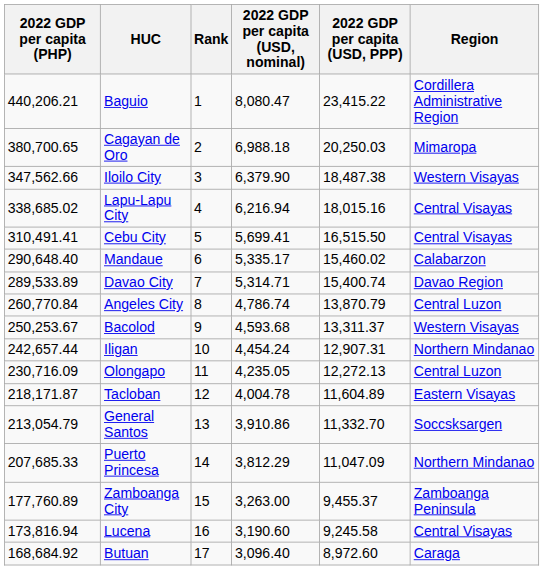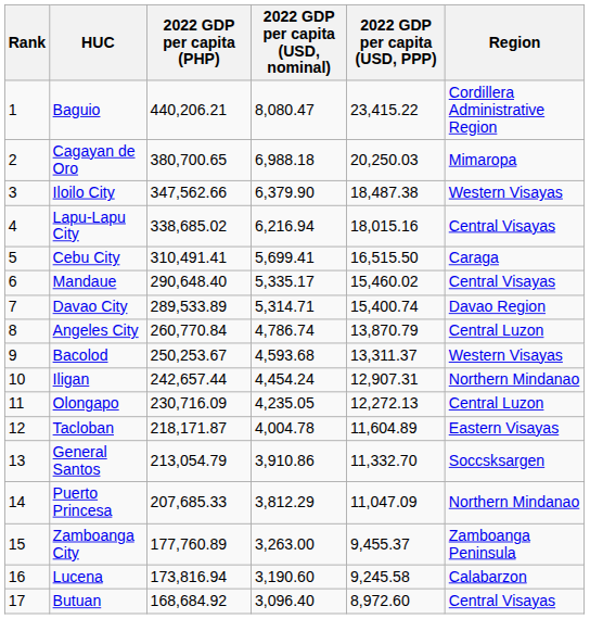 <table class="wikitable sortable">
 <tr>
+<th>Rank</th>
+<th>HUC</th>
 <th>2022 GDP per capita<br>(PHP)</th>
-<th>HUC</th>
-<th>Rank</th>
 <th>2022 GDP per capita<br>(USD, nominal)</th>
 <th>2022 GDP per capita<br>(USD, PPP)</th>
 <th>Region</th>
 </tr>
 <tr>
+<td>1</td>
+<td><a href='#'>Baguio</a></td>
 <td>440,206.21</td>
-<td><a href='#'>Baguio</a></td>
-<td>1</td>
 <td>8,080.47</td>
 <td>23,415.22</td>
 <td><a href='#'>Cordillera Administrative Region</a></td>
 </tr>
 <tr>
+<td>2</td>
+<td><a href='#'>Cagayan de Oro</a></td>
 <td>380,700.65</td>
-<td><a href='#'>Cagayan de Oro</a></td>
-<td>2</td>
 <td>6,988.18</td>
 <td>20,250.03</td>
 <td><a href='#'>Mimaropa</a></td>
 </tr>
 <tr>
+<td>3</td>
+<td><a href='#'>Iloilo City</a></td>
 <td>347,562.66</td>
-<td><a href='#'>Iloilo City</a></td>
-<td>3</td>
 <td>6,379.90</td>
 <td>18,487.38</td>
 <td><a href='#'>Western Visayas</a></td>
 </tr>
 <tr>
+<td>4</td>
+<td><a href='#'>Lapu-Lapu City</a></td>
 <td>338,685.02</td>
-<td><a href='#'>Lapu-Lapu City</a></td>
-<td>4</td>
 <td>6,216.94</td>
 <td>18,015.16</td>
 <td><a href='#'>Central Visayas</a></td>
 </tr>
 <tr>
+<td>5</td>
+<td><a href='#'>Cebu City</a></td>
 <td>310,491.41</td>
-<td><a href='#'>Cebu City</a></td>
-<td>5</td>
 <td>5,699.41</td>
 <td>16,515.50</td>
+<td><a href='#'>Caraga</a></td>
+</tr>
+<tr>
+<td>6</td>
+<td><a href='#'>Mandaue</a></td>
+<td>290,648.40</td>
+<td>5,335.17</td>
+<td>15,460.02</td>
 <td><a href='#'>Central Visayas</a></td>
 </tr>
 <tr>
-<td>290,648.40</td>
-<td><a href='#'>Mandaue</a></td>
-<td>6</td>
-<td>5,335.17</td>
-<td>15,460.02</td>
-<td><a href='#'>Calabarzon</a></td>
-</tr>
-<tr>
+<td>7</td>
+<td><a href='#'>Davao City</a></td>
 <td>289,533.89</td>
-<td><a href='#'>Davao City</a></td>
-<td>7</td>
 <td>5,314.71</td>
 <td>15,400.74</td>
 <td><a href='#'>Davao Region</a></td>
 </tr>
 <tr>
+<td>8</td>
+<td><a href='#'>Angeles City</a></td>
 <td>260,770.84</td>
-<td><a href='#'>Angeles City</a></td>
-<td>8</td>
 <td>4,786.74</td>
 <td>13,870.79</td>
 <td><a href='#'>Central Luzon</a></td>
 </tr>
 <tr>
+<td>9</td>
+<td><a href='#'>Bacolod</a></td>
 <td>250,253.67</td>
-<td><a href='#'>Bacolod</a></td>
-<td>9</td>
 <td>4,593.68</td>
 <td>13,311.37</td>
 <td><a href='#'>Western Visayas</a></td>
 </tr>
 <tr>
+<td>10</td>
+<td><a href='#'>Iligan</a></td>
 <td>242,657.44</td>
-<td><a href='#'>Iligan</a></td>
-<td>10</td>
 <td>4,454.24</td>
 <td>12,907.31</td>
 <td><a href='#'>Northern Mindanao</a></td>
 </tr>
 <tr>
+<td>11</td>
+<td><a href='#'>Olongapo</a></td>
 <td>230,716.09</td>
-<td><a href='#'>Olongapo</a></td>
-<td>11</td>
 <td>4,235.05</td>
 <td>12,272.13</td>
 <td><a href='#'>Central Luzon</a></td>
 </tr>
 <tr>
+<td>12</td>
+<td><a href='#'>Tacloban</a></td>
 <td>218,171.87</td>
-<td><a href='#'>Tacloban</a></td>
-<td>12</td>
 <td>4,004.78</td>
 <td>11,604.89</td>
 <td><a href='#'>Eastern Visayas</a></td>
 </tr>
 <tr>
+<td>13</td>
+<td><a href='#'>General Santos</a></td>
 <td>213,054.79</td>
-<td><a href='#'>General Santos</a></td>
-<td>13</td>
 <td>3,910.86</td>
 <td>11,332.70</td>
 <td><a href='#'>Soccsksargen</a></td>
 </tr>
 <tr>
+<td>14</td>
+<td><a href='#'>Puerto Princesa</a></td>
 <td>207,685.33</td>
-<td><a href='#'>Puerto Princesa</a></td>
-<td>14</td>
 <td>3,812.29</td>
 <td>11,047.09</td>
 <td><a href='#'>Northern Mindanao</a></td>
 </tr>
 <tr>
+<td>15</td>
+<td><a href='#'>Zamboanga City</a></td>
 <td>177,760.89</td>
-<td><a href='#'>Zamboanga City</a></td>
-<td>15</td>
 <td>3,263.00</td>
 <td>9,455.37</td>
 <td><a href='#'>Zamboanga Peninsula</a></td>
 </tr>
 <tr>
+<td>16</td>
+<td><a href='#'>Lucena</a></td>
 <td>173,816.94</td>
-<td><a href='#'>Lucena</a></td>
-<td>16</td>
 <td>3,190.60</td>
 <td>9,245.58</td>
+<td><a href='#'>Calabarzon</a></td>
+</tr>
+<tr>
+<td>17</td>
+<td><a href='#'>Butuan</a></td>
+<td>168,684.92</td>
+<td>3,096.40</td>
+<td>8,972.60</td>
 <td><a href='#'>Central Visayas</a></td>
 </tr>
-<tr>
-<td>168,684.92</td>
-<td><a href='#'>Butuan</a></td>
-<td>17</td>
-<td>3,096.40</td>
-<td>8,972.60</td>
-<td><a href='#'>Caraga</a></td>
-</tr>
 </table>
